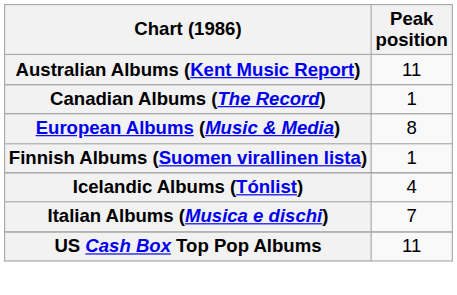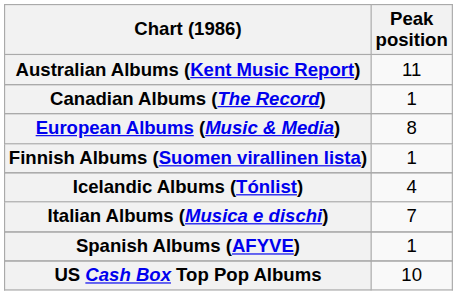 <table class="wikitable sortable plainrowheaders" style="text-align:center">
 <tr>
 <th scope="col">Chart (1986)</th>
 <th scope="col">Peak<br>position</th>
 </tr>
 <tr>
 <th scope="row">Australian Albums (<a href='#'>Kent Music Report</a>)</th>
 <td>11</td>
 </tr>
 <tr>
 </tr>
 <tr>
 </tr>
 <tr>
 <th scope="row">Canadian Albums (<em><a href='#'>The Record</a></em>)</th>
 <td>1</td>
 </tr>
 <tr>
 </tr>
 <tr>
 <th scope="row"><a href='#'>European Albums</a> (<em><a href='#'>Music & Media</a></em>)</th>
 <td>8</td>
 </tr>
 <tr>
 <th scope="row">Finnish Albums (<a href='#'>Suomen virallinen lista</a>)</th>
 <td>1</td>
 </tr>
 <tr>
 </tr>
 <tr>
 <th scope="row">Icelandic Albums (<a href='#'>Tónlist</a>)</th>
 <td>4</td>
 </tr>
 <tr>
 <th scope="row">Italian Albums (<em><a href='#'>Musica e dischi</a></em>)</th>
 <td>7</td>
 </tr>
 <tr>
 </tr>
 <tr>
 </tr>
 <tr>
+<th scope="row">Spanish Albums (<a href='#'>AFYVE</a>)</th>
+<td>1</td>
+</tr>
+<tr>
 </tr>
 <tr>
 </tr>
 <tr>
 </tr>
 <tr>
 </tr>
 <tr>
 </tr>
 <tr>
 <th scope="row">US <em><a href='#'>Cash Box</a></em> Top Pop Albums </th>
-<td>11</td>
+<td>10</td>
 </tr>
 </table>
